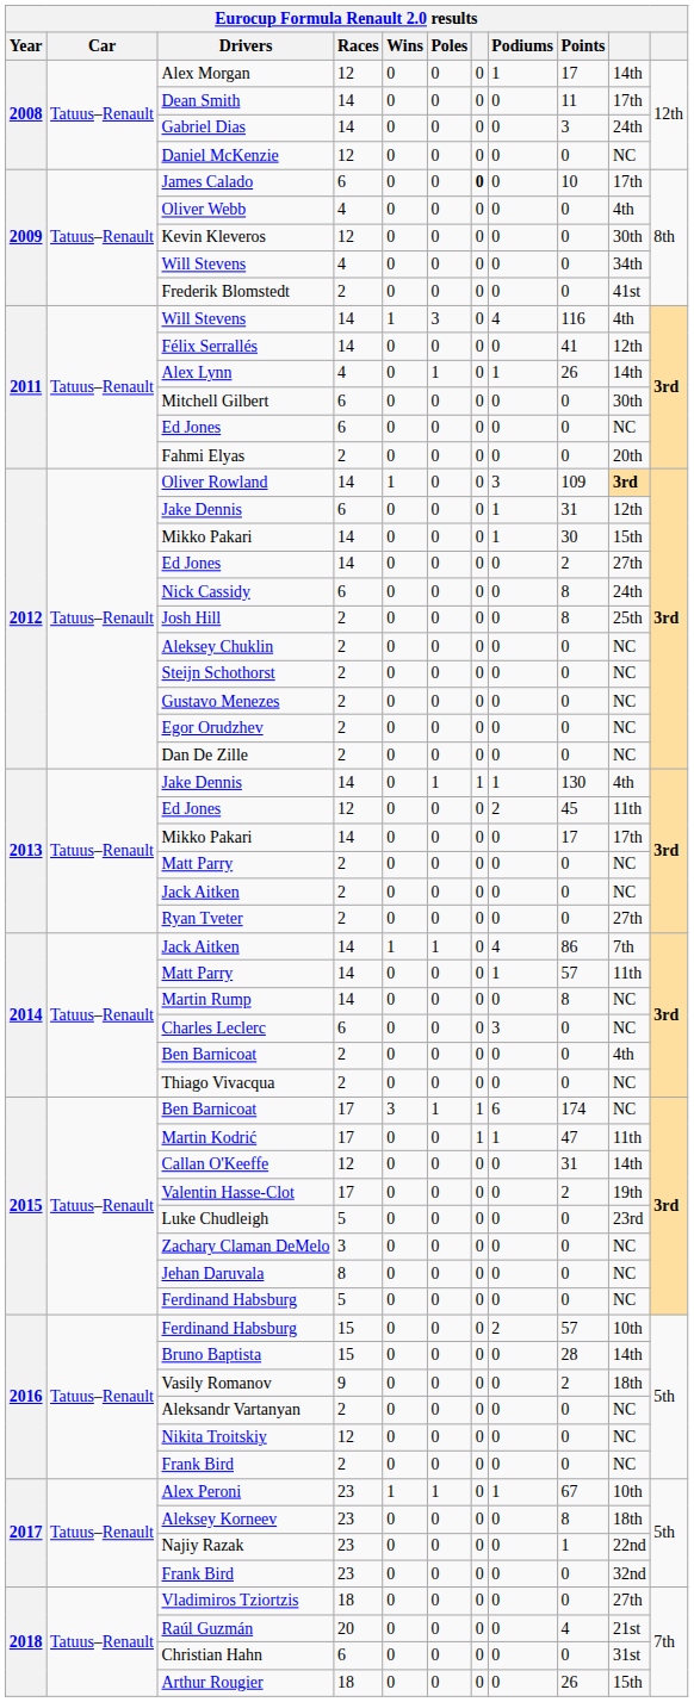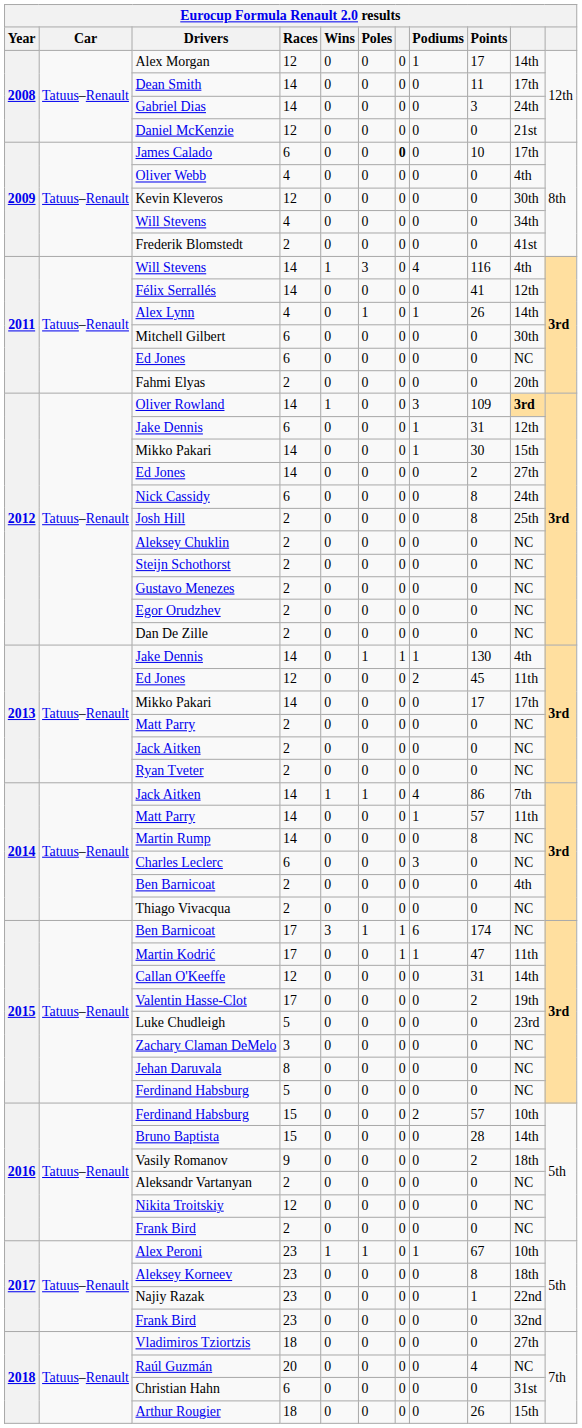 <table class="wikitable" style="font-size:85%">
 <tr>
 <th colspan=11><a href='#'>Eurocup Formula Renault 2.0</a> results</th>
 </tr>
 <tr>
 <th>Year</th>
 <th>Car</th>
 <th>Drivers</th>
 <th>Races</th>
 <th>Wins</th>
 <th>Poles</th>
 <th></th>
 <th>Podiums</th>
 <th>Points</th>
 <th></th>
 <th></th>
 </tr>
 <tr>
 <th rowspan=4><a href='#'>2008</a></th>
 <td rowspan=4><a href='#'>Tatuus</a>–<a href='#'>Renault</a></td>
 <td> Alex Morgan</td>
 <td>12</td>
 <td>0</td>
 <td>0</td>
 <td>0</td>
 <td>1</td>
 <td>17</td>
 <td>14th</td>
 <td rowspan=4>12th</td>
 </tr>
 <tr>
 <td> <a href='#'>Dean Smith</a></td>
 <td>14</td>
 <td>0</td>
 <td>0</td>
 <td>0</td>
 <td>0</td>
 <td>11</td>
 <td>17th</td>
 </tr>
 <tr>
 <td> <a href='#'>Gabriel Dias</a></td>
 <td>14</td>
 <td>0</td>
 <td>0</td>
 <td>0</td>
 <td>0</td>
 <td>3</td>
 <td>24th</td>
 </tr>
 <tr>
 <td> <a href='#'>Daniel McKenzie</a></td>
 <td>12</td>
 <td>0</td>
 <td>0</td>
 <td>0</td>
 <td>0</td>
 <td>0</td>
-<td>NC</td>
+<td>21st</td>
 </tr>
 <tr>
 <th rowspan=5><a href='#'>2009</a></th>
 <td rowspan=5><a href='#'>Tatuus</a>–<a href='#'>Renault</a></td>
 <td> <a href='#'>James Calado</a></td>
 <td>6</td>
 <td>0</td>
 <td>0</td>
 <td><strong>0</strong></td>
 <td>0</td>
 <td>10</td>
 <td>17th</td>
 <td rowspan=5>8th</td>
 </tr>
 <tr>
 <td> <a href='#'>Oliver Webb</a></td>
 <td>4</td>
 <td>0</td>
 <td>0</td>
 <td>0</td>
 <td>0</td>
 <td>0</td>
 <td>4th</td>
 </tr>
 <tr>
 <td> Kevin Kleveros</td>
 <td>12</td>
 <td>0</td>
 <td>0</td>
 <td>0</td>
 <td>0</td>
 <td>0</td>
 <td>30th</td>
 </tr>
 <tr>
 <td> <a href='#'>Will Stevens</a></td>
 <td>4</td>
 <td>0</td>
 <td>0</td>
 <td>0</td>
 <td>0</td>
 <td>0</td>
 <td>34th</td>
 </tr>
 <tr>
 <td> Frederik Blomstedt</td>
 <td>2</td>
 <td>0</td>
 <td>0</td>
 <td>0</td>
 <td>0</td>
 <td>0</td>
 <td>41st</td>
 </tr>
 <tr>
 <th rowspan=6><a href='#'>2011</a></th>
 <td rowspan=6><a href='#'>Tatuus</a>–<a href='#'>Renault</a></td>
 <td> <a href='#'>Will Stevens</a></td>
 <td>14</td>
 <td>1</td>
 <td>3</td>
 <td>0</td>
 <td>4</td>
 <td>116</td>
 <td>4th</td>
 <td rowspan=6 style="background:#FFDF9F;"><strong>3rd</strong></td>
 </tr>
 <tr>
 <td> <a href='#'>Félix Serrallés</a></td>
 <td>14</td>
 <td>0</td>
 <td>0</td>
 <td>0</td>
 <td>0</td>
 <td>41</td>
 <td>12th</td>
 </tr>
 <tr>
 <td> <a href='#'>Alex Lynn</a></td>
 <td>4</td>
 <td>0</td>
 <td>1</td>
 <td>0</td>
 <td>1</td>
 <td>26</td>
 <td>14th</td>
 </tr>
 <tr>
 <td> Mitchell Gilbert</td>
 <td>6</td>
 <td>0</td>
 <td>0</td>
 <td>0</td>
 <td>0</td>
 <td>0</td>
 <td>30th</td>
 </tr>
 <tr>
 <td> <a href='#'>Ed Jones</a></td>
 <td>6</td>
 <td>0</td>
 <td>0</td>
 <td>0</td>
 <td>0</td>
 <td>0</td>
 <td>NC</td>
 </tr>
 <tr>
 <td> Fahmi Elyas</td>
 <td>2</td>
 <td>0</td>
 <td>0</td>
 <td>0</td>
 <td>0</td>
 <td>0</td>
 <td>20th</td>
 </tr>
 <tr>
 <th rowspan=11><a href='#'>2012</a></th>
 <td rowspan=11><a href='#'>Tatuus</a>–<a href='#'>Renault</a></td>
 <td> <a href='#'>Oliver Rowland</a></td>
 <td>14</td>
 <td>1</td>
 <td>0</td>
 <td>0</td>
 <td>3</td>
 <td>109</td>
 <td style="background:#FFDF9F;"><strong>3rd</strong></td>
 <td rowspan=11 style="background:#FFDF9F;"><strong>3rd</strong></td>
 </tr>
 <tr>
 <td> <a href='#'>Jake Dennis</a></td>
 <td>6</td>
 <td>0</td>
 <td>0</td>
 <td>0</td>
 <td>1</td>
 <td>31</td>
 <td>12th</td>
 </tr>
 <tr>
 <td> Mikko Pakari</td>
 <td>14</td>
 <td>0</td>
 <td>0</td>
 <td>0</td>
 <td>1</td>
 <td>30</td>
 <td>15th</td>
 </tr>
 <tr>
 <td> <a href='#'>Ed Jones</a></td>
 <td>14</td>
 <td>0</td>
 <td>0</td>
 <td>0</td>
 <td>0</td>
 <td>2</td>
 <td>27th</td>
 </tr>
 <tr>
 <td> <a href='#'>Nick Cassidy</a></td>
 <td>6</td>
 <td>0</td>
 <td>0</td>
 <td>0</td>
 <td>0</td>
 <td>8</td>
 <td>24th</td>
 </tr>
 <tr>
 <td> <a href='#'>Josh Hill</a></td>
 <td>2</td>
 <td>0</td>
 <td>0</td>
 <td>0</td>
 <td>0</td>
 <td>8</td>
 <td>25th</td>
 </tr>
 <tr>
 <td> <a href='#'>Aleksey Chuklin</a></td>
 <td>2</td>
 <td>0</td>
 <td>0</td>
 <td>0</td>
 <td>0</td>
 <td>0</td>
 <td>NC</td>
 </tr>
 <tr>
 <td> <a href='#'>Steijn Schothorst</a></td>
 <td>2</td>
 <td>0</td>
 <td>0</td>
 <td>0</td>
 <td>0</td>
 <td>0</td>
 <td>NC</td>
 </tr>
 <tr>
 <td> <a href='#'>Gustavo Menezes</a></td>
 <td>2</td>
 <td>0</td>
 <td>0</td>
 <td>0</td>
 <td>0</td>
 <td>0</td>
 <td>NC</td>
 </tr>
 <tr>
 <td> <a href='#'>Egor Orudzhev</a></td>
 <td>2</td>
 <td>0</td>
 <td>0</td>
 <td>0</td>
 <td>0</td>
 <td>0</td>
 <td>NC</td>
 </tr>
 <tr>
 <td> Dan De Zille</td>
 <td>2</td>
 <td>0</td>
 <td>0</td>
 <td>0</td>
 <td>0</td>
 <td>0</td>
 <td>NC</td>
 </tr>
 <tr>
 <th rowspan=6><a href='#'>2013</a></th>
 <td rowspan=6><a href='#'>Tatuus</a>–<a href='#'>Renault</a></td>
 <td> <a href='#'>Jake Dennis</a></td>
 <td>14</td>
 <td>0</td>
 <td>1</td>
 <td>1</td>
 <td>1</td>
 <td>130</td>
 <td>4th</td>
 <td rowspan=6 style="background:#FFDF9F;"><strong>3rd</strong></td>
 </tr>
 <tr>
 <td> <a href='#'>Ed Jones</a></td>
 <td>12</td>
 <td>0</td>
 <td>0</td>
 <td>0</td>
 <td>2</td>
 <td>45</td>
 <td>11th</td>
 </tr>
 <tr>
 <td> Mikko Pakari</td>
 <td>14</td>
 <td>0</td>
 <td>0</td>
 <td>0</td>
 <td>0</td>
 <td>17</td>
 <td>17th</td>
 </tr>
 <tr>
 <td> <a href='#'>Matt Parry</a></td>
 <td>2</td>
 <td>0</td>
 <td>0</td>
 <td>0</td>
 <td>0</td>
 <td>0</td>
 <td>NC</td>
 </tr>
 <tr>
 <td> <a href='#'>Jack Aitken</a></td>
 <td>2</td>
 <td>0</td>
 <td>0</td>
 <td>0</td>
 <td>0</td>
 <td>0</td>
 <td>NC</td>
 </tr>
 <tr>
 <td> <a href='#'>Ryan Tveter</a></td>
 <td>2</td>
 <td>0</td>
 <td>0</td>
 <td>0</td>
 <td>0</td>
 <td>0</td>
-<td>27th</td>
+<td>NC</td>
 </tr>
 <tr>
 <th rowspan=6><a href='#'>2014</a></th>
 <td rowspan=6><a href='#'>Tatuus</a>–<a href='#'>Renault</a></td>
 <td> <a href='#'>Jack Aitken</a></td>
 <td>14</td>
 <td>1</td>
 <td>1</td>
 <td>0</td>
 <td>4</td>
 <td>86</td>
 <td>7th</td>
 <td rowspan=6 style="background:#FFDF9F;"><strong>3rd</strong></td>
 </tr>
 <tr>
 <td> <a href='#'>Matt Parry</a></td>
 <td>14</td>
 <td>0</td>
 <td>0</td>
 <td>0</td>
 <td>1</td>
 <td>57</td>
 <td>11th</td>
 </tr>
 <tr>
 <td> <a href='#'>Martin Rump</a></td>
 <td>14</td>
 <td>0</td>
 <td>0</td>
 <td>0</td>
 <td>0</td>
 <td>8</td>
 <td>NC</td>
 </tr>
 <tr>
 <td> <a href='#'>Charles Leclerc</a></td>
 <td>6</td>
 <td>0</td>
 <td>0</td>
 <td>0</td>
 <td>3</td>
 <td>0</td>
 <td>NC</td>
 </tr>
 <tr>
 <td> <a href='#'>Ben Barnicoat</a></td>
 <td>2</td>
 <td>0</td>
 <td>0</td>
 <td>0</td>
 <td>0</td>
 <td>0</td>
 <td>4th</td>
 </tr>
 <tr>
 <td> Thiago Vivacqua</td>
 <td>2</td>
 <td>0</td>
 <td>0</td>
 <td>0</td>
 <td>0</td>
 <td>0</td>
 <td>NC</td>
 </tr>
 <tr>
 <th rowspan=8><a href='#'>2015</a></th>
 <td rowspan=8><a href='#'>Tatuus</a>–<a href='#'>Renault</a></td>
 <td> <a href='#'>Ben Barnicoat</a></td>
 <td>17</td>
 <td>3</td>
 <td>1</td>
 <td>1</td>
 <td>6</td>
 <td>174</td>
 <td>NC</td>
 <td rowspan=8 style="background:#FFDF9F;"><strong>3rd</strong></td>
 </tr>
 <tr>
 <td> <a href='#'>Martin Kodrić</a></td>
 <td>17</td>
 <td>0</td>
 <td>0</td>
 <td>1</td>
 <td>1</td>
 <td>47</td>
 <td>11th</td>
 </tr>
 <tr>
 <td> <a href='#'>Callan O'Keeffe</a></td>
 <td>12</td>
 <td>0</td>
 <td>0</td>
 <td>0</td>
 <td>0</td>
 <td>31</td>
 <td>14th</td>
 </tr>
 <tr>
 <td> <a href='#'>Valentin Hasse-Clot</a></td>
 <td>17</td>
 <td>0</td>
 <td>0</td>
 <td>0</td>
 <td>0</td>
 <td>2</td>
 <td>19th</td>
 </tr>
 <tr>
 <td> Luke Chudleigh</td>
 <td>5</td>
 <td>0</td>
 <td>0</td>
 <td>0</td>
 <td>0</td>
 <td>0</td>
 <td>23rd</td>
 </tr>
 <tr>
 <td> <a href='#'>Zachary Claman DeMelo</a></td>
 <td>3</td>
 <td>0</td>
 <td>0</td>
 <td>0</td>
 <td>0</td>
 <td>0</td>
 <td>NC</td>
 </tr>
 <tr>
 <td> <a href='#'>Jehan Daruvala</a></td>
 <td>8</td>
 <td>0</td>
 <td>0</td>
 <td>0</td>
 <td>0</td>
 <td>0</td>
 <td>NC</td>
 </tr>
 <tr>
 <td> <a href='#'>Ferdinand Habsburg</a></td>
 <td>5</td>
 <td>0</td>
 <td>0</td>
 <td>0</td>
 <td>0</td>
 <td>0</td>
 <td>NC</td>
 </tr>
 <tr>
 <th rowspan=6><a href='#'>2016</a></th>
 <td rowspan=6><a href='#'>Tatuus</a>–<a href='#'>Renault</a></td>
 <td> <a href='#'>Ferdinand Habsburg</a></td>
 <td>15</td>
 <td>0</td>
 <td>0</td>
 <td>0</td>
 <td>2</td>
 <td>57</td>
 <td>10th</td>
 <td rowspan=6>5th</td>
 </tr>
 <tr>
 <td> <a href='#'>Bruno Baptista</a></td>
 <td>15</td>
 <td>0</td>
 <td>0</td>
 <td>0</td>
 <td>0</td>
 <td>28</td>
 <td>14th</td>
 </tr>
 <tr>
 <td> Vasily Romanov</td>
 <td>9</td>
 <td>0</td>
 <td>0</td>
 <td>0</td>
 <td>0</td>
 <td>2</td>
 <td>18th</td>
 </tr>
 <tr>
 <td> Aleksandr Vartanyan</td>
 <td>2</td>
 <td>0</td>
 <td>0</td>
 <td>0</td>
 <td>0</td>
 <td>0</td>
 <td>NC</td>
 </tr>
 <tr>
 <td> <a href='#'>Nikita Troitskiy</a></td>
 <td>12</td>
 <td>0</td>
 <td>0</td>
 <td>0</td>
 <td>0</td>
 <td>0</td>
 <td>NC</td>
 </tr>
 <tr>
 <td> <a href='#'>Frank Bird</a></td>
 <td>2</td>
 <td>0</td>
 <td>0</td>
 <td>0</td>
 <td>0</td>
 <td>0</td>
 <td>NC</td>
 </tr>
 <tr>
 <th rowspan=4><a href='#'>2017</a></th>
 <td rowspan=4><a href='#'>Tatuus</a>–<a href='#'>Renault</a></td>
 <td> <a href='#'>Alex Peroni</a></td>
 <td>23</td>
 <td>1</td>
 <td>1</td>
 <td>0</td>
 <td>1</td>
 <td>67</td>
 <td>10th</td>
 <td rowspan=4>5th</td>
 </tr>
 <tr>
 <td> <a href='#'>Aleksey Korneev</a></td>
 <td>23</td>
 <td>0</td>
 <td>0</td>
 <td>0</td>
 <td>0</td>
 <td>8</td>
 <td>18th</td>
 </tr>
 <tr>
 <td> Najiy Razak</td>
 <td>23</td>
 <td>0</td>
 <td>0</td>
 <td>0</td>
 <td>0</td>
 <td>1</td>
 <td>22nd</td>
 </tr>
 <tr>
 <td> <a href='#'>Frank Bird</a></td>
 <td>23</td>
 <td>0</td>
 <td>0</td>
 <td>0</td>
 <td>0</td>
 <td>0</td>
 <td>32nd</td>
 </tr>
 <tr>
 <th rowspan=4><a href='#'>2018</a></th>
 <td rowspan=4><a href='#'>Tatuus</a>–<a href='#'>Renault</a></td>
 <td> <a href='#'>Vladimiros Tziortzis</a></td>
 <td>18</td>
 <td>0</td>
 <td>0</td>
 <td>0</td>
 <td>0</td>
 <td>0</td>
 <td>27th</td>
 <td rowspan=4>7th</td>
 </tr>
 <tr>
 <td> <a href='#'>Raúl Guzmán</a></td>
 <td>20</td>
 <td>0</td>
 <td>0</td>
 <td>0</td>
 <td>0</td>
 <td>4</td>
-<td>21st</td>
+<td>NC</td>
 </tr>
 <tr>
 <td> Christian Hahn</td>
 <td>6</td>
 <td>0</td>
 <td>0</td>
 <td>0</td>
 <td>0</td>
 <td>0</td>
 <td>31st</td>
 </tr>
 <tr>
 <td> <a href='#'>Arthur Rougier</a></td>
 <td>18</td>
 <td>0</td>
 <td>0</td>
 <td>0</td>
 <td>0</td>
 <td>26</td>
 <td>15th</td>
 </tr>
 </table>
